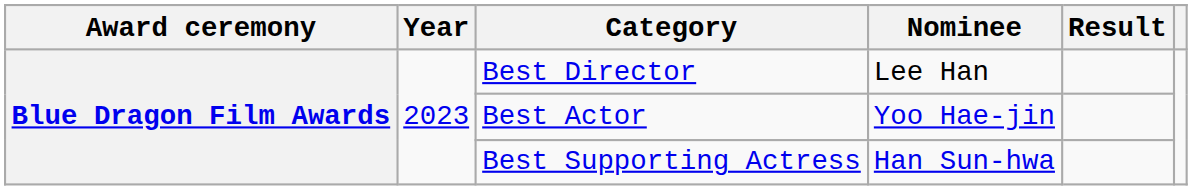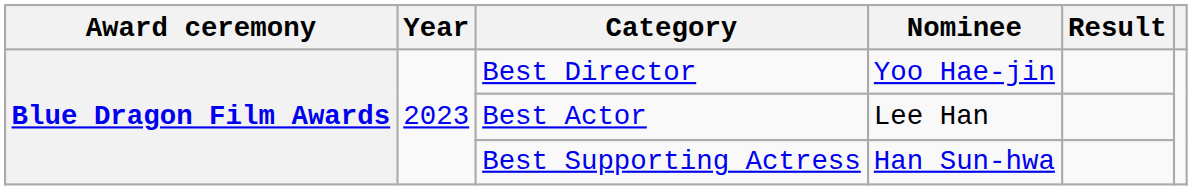 <table class="wikitable plainrowheaders sortable">
 <tr>
 <th scope="col">Award ceremony</th>
 <th scope="col">Year</th>
 <th scope="col">Category</th>
 <th scope="col">Nominee</th>
 <th scope="col">Result</th>
 <th scope="col" class="unsortable"></th>
 </tr>
 <tr>
 <th scope="row" rowspan="3"><a href='#'>Blue Dragon Film Awards</a></th>
 <td rowspan="3"><a href='#'>2023</a></td>
 <td><a href='#'>Best Director</a></td>
-<td>Lee Han</td>
+<td><a href='#'>Yoo Hae-jin</a></td>
 <td></td>
 <td rowspan="3"></td>
 </tr>
 <tr>
 <td><a href='#'>Best Actor</a></td>
-<td><a href='#'>Yoo Hae-jin</a></td>
+<td>Lee Han</td>
 <td></td>
 </tr>
 <tr>
 <td><a href='#'>Best Supporting Actress</a></td>
 <td><a href='#'>Han Sun-hwa</a></td>
 <td></td>
 </tr>
 </table>
